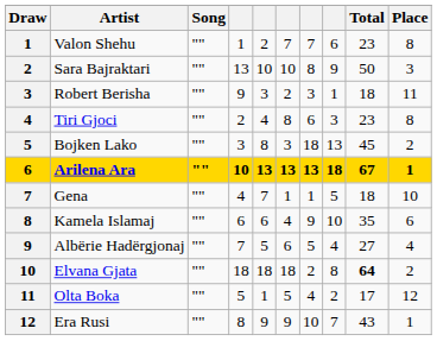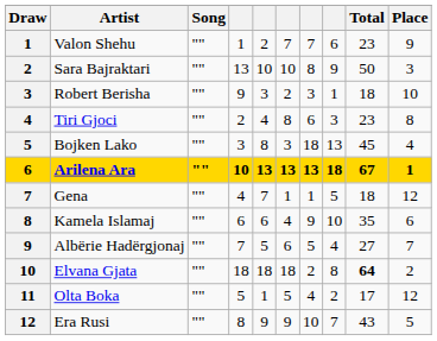 <table class="wikitable sortable plainrowheaders" style="margin: 1em auto 1em auto; text-align:center">
 <tr>
 </tr>
 <tr>
 <th>Draw</th>
 <th>Artist</th>
 <th>Song</th>
 <th></th>
 <th></th>
 <th></th>
 <th></th>
 <th></th>
 <th>Total</th>
 <th>Place</th>
 </tr>
 <tr>
 <th scope="row" style="text-align:center;">1</th>
 <td align="left">Valon Shehu</td>
 <td align="left">""</td>
 <td>1</td>
 <td>2</td>
 <td>7</td>
 <td>7</td>
 <td>6</td>
 <td>23</td>
-<td>8</td>
+<td>9</td>
 </tr>
 <tr>
 <th scope="row" style="text-align:center;">2</th>
 <td align="left">Sara Bajraktari</td>
 <td align="left">""</td>
 <td>13</td>
 <td>10</td>
 <td>10</td>
 <td>8</td>
 <td>9</td>
 <td>50</td>
 <td>3</td>
 </tr>
 <tr>
 <th scope="row" style="text-align:center;">3</th>
 <td align="left">Robert Berisha</td>
 <td align="left">""</td>
 <td>9</td>
 <td>3</td>
 <td>2</td>
 <td>3</td>
 <td>1</td>
 <td>18</td>
-<td>11</td>
+<td>10</td>
 </tr>
 <tr>
 <th scope="row" style="text-align:center;">4</th>
 <td align="left"><a href='#'>Tiri Gjoci</a></td>
 <td align="left">""</td>
 <td>2</td>
 <td>4</td>
 <td>8</td>
 <td>6</td>
 <td>3</td>
 <td>23</td>
 <td>8</td>
 </tr>
 <tr>
 <th scope="row" style="text-align:center;">5</th>
 <td align="left">Bojken Lako</td>
 <td align="left">""</td>
 <td>3</td>
 <td>8</td>
 <td>3</td>
 <td>18</td>
 <td>13</td>
 <td>45</td>
-<td>2</td>
+<td>4</td>
 </tr>
 <tr style="background:gold;">
 <th scope="row" style="text-align:center; font-weight:bold; background:gold;">6</th>
 <td align="left"><strong><a href='#'>Arilena Ara</a></strong></td>
 <td align="left"><strong>""</strong></td>
 <td><strong>10</strong></td>
 <td><strong>13</strong></td>
 <td><strong>13</strong></td>
 <td><strong>13</strong></td>
 <td><strong>18</strong></td>
 <td><strong>67</strong></td>
 <td><strong>1</strong></td>
 </tr>
 <tr>
 <th scope="row" style="text-align:center;">7</th>
 <td align="left">Gena</td>
 <td align="left">""</td>
 <td>4</td>
 <td>7</td>
 <td>1</td>
 <td>1</td>
 <td>5</td>
 <td>18</td>
-<td>10</td>
+<td>12</td>
 </tr>
 <tr>
 <th scope="row" style="text-align:center;">8</th>
 <td align="left">Kamela Islamaj</td>
 <td align="left">""</td>
 <td>6</td>
 <td>6</td>
 <td>4</td>
 <td>9</td>
 <td>10</td>
 <td>35</td>
 <td>6</td>
 </tr>
 <tr>
 <th scope="row" style="text-align:center;">9</th>
 <td align="left">Albërie Hadërgjonaj</td>
 <td align="left">""</td>
 <td>7</td>
 <td>5</td>
 <td>6</td>
 <td>5</td>
 <td>4</td>
 <td>27</td>
-<td>4</td>
+<td>7</td>
 </tr>
 <tr>
 <th scope="row" style="text-align:center;">10</th>
 <td align="left"><a href='#'>Elvana Gjata</a></td>
 <td align="left">""</td>
 <td>18</td>
 <td>18</td>
 <td>18</td>
 <td>2</td>
 <td>8</td>
 <td><strong>64</strong></td>
 <td>2</td>
 </tr>
 <tr>
 <th scope="row" style="text-align:center;">11</th>
 <td align="left"><a href='#'>Olta Boka</a></td>
 <td align="left">""</td>
 <td>5</td>
 <td>1</td>
 <td>5</td>
 <td>4</td>
 <td>2</td>
 <td>17</td>
 <td>12</td>
 </tr>
 <tr>
 <th scope="row" style="text-align:center;">12</th>
 <td align="left">Era Rusi</td>
 <td align="left">""</td>
 <td>8</td>
 <td>9</td>
 <td>9</td>
 <td>10</td>
 <td>7</td>
 <td>43</td>
-<td>1</td>
+<td>5</td>
 </tr>
 </table>
